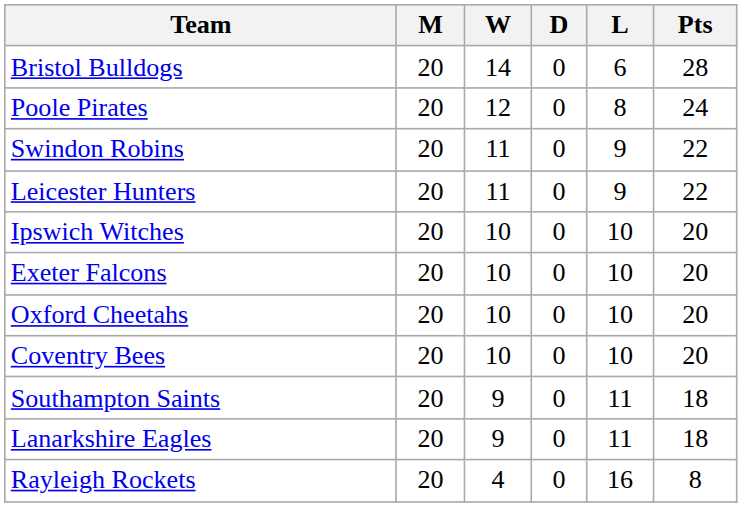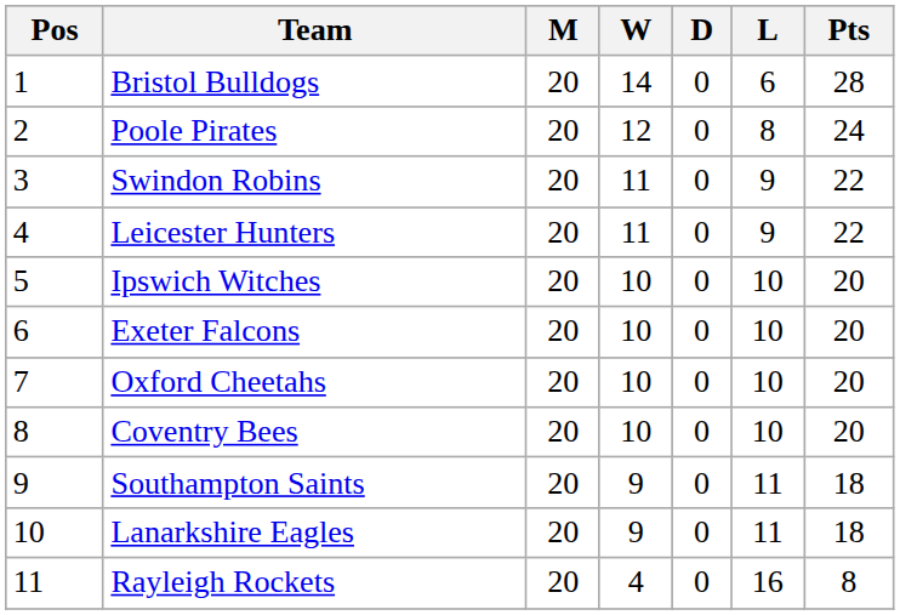 <table class=wikitable width="450" style="background:#FFFFFF;">
 <tr>
+<th>Pos</th>
 <th>Team</th>
 <th>M</th>
 <th>W</th>
 <th>D</th>
 <th>L</th>
 <th>Pts</th>
 </tr>
 <tr>
+<td>1</td>
 <td><a href='#'>Bristol Bulldogs</a></td>
 <td align="center">20</td>
 <td align="center">14</td>
 <td align="center">0</td>
 <td align="center">6</td>
 <td align="center">28</td>
 </tr>
 <tr>
+<td>2</td>
 <td><a href='#'>Poole Pirates</a></td>
 <td align="center">20</td>
 <td align="center">12</td>
 <td align="center">0</td>
 <td align="center">8</td>
 <td align="center">24</td>
 </tr>
 <tr>
+<td>3</td>
 <td><a href='#'>Swindon Robins</a></td>
 <td align="center">20</td>
 <td align="center">11</td>
 <td align="center">0</td>
 <td align="center">9</td>
 <td align="center">22</td>
 </tr>
 <tr>
+<td>4</td>
 <td><a href='#'>Leicester Hunters</a></td>
 <td align="center">20</td>
 <td align="center">11</td>
 <td align="center">0</td>
 <td align="center">9</td>
 <td align="center">22</td>
 </tr>
 <tr>
+<td>5</td>
 <td><a href='#'>Ipswich Witches</a></td>
 <td align="center">20</td>
 <td align="center">10</td>
 <td align="center">0</td>
 <td align="center">10</td>
 <td align="center">20</td>
 </tr>
 <tr>
+<td>6</td>
 <td><a href='#'>Exeter Falcons</a></td>
 <td align="center">20</td>
 <td align="center">10</td>
 <td align="center">0</td>
 <td align="center">10</td>
 <td align="center">20</td>
 </tr>
 <tr>
+<td>7</td>
 <td><a href='#'>Oxford Cheetahs</a></td>
 <td align="center">20</td>
 <td align="center">10</td>
 <td align="center">0</td>
 <td align="center">10</td>
 <td align="center">20</td>
 </tr>
 <tr>
+<td>8</td>
 <td><a href='#'>Coventry Bees</a></td>
 <td align="center">20</td>
 <td align="center">10</td>
 <td align="center">0</td>
 <td align="center">10</td>
 <td align="center">20</td>
 </tr>
 <tr>
+<td>9</td>
 <td><a href='#'>Southampton Saints</a></td>
 <td align="center">20</td>
 <td align="center">9</td>
 <td align="center">0</td>
 <td align="center">11</td>
 <td align="center">18</td>
 </tr>
 <tr>
+<td>10</td>
 <td><a href='#'>Lanarkshire Eagles</a></td>
 <td align="center">20</td>
 <td align="center">9</td>
 <td align="center">0</td>
 <td align="center">11</td>
 <td align="center">18</td>
 </tr>
 <tr>
+<td>11</td>
 <td><a href='#'>Rayleigh Rockets</a></td>
 <td align="center">20</td>
 <td align="center">4</td>
 <td align="center">0</td>
 <td align="center">16</td>
 <td align="center">8</td>
 </tr>
 </table>
